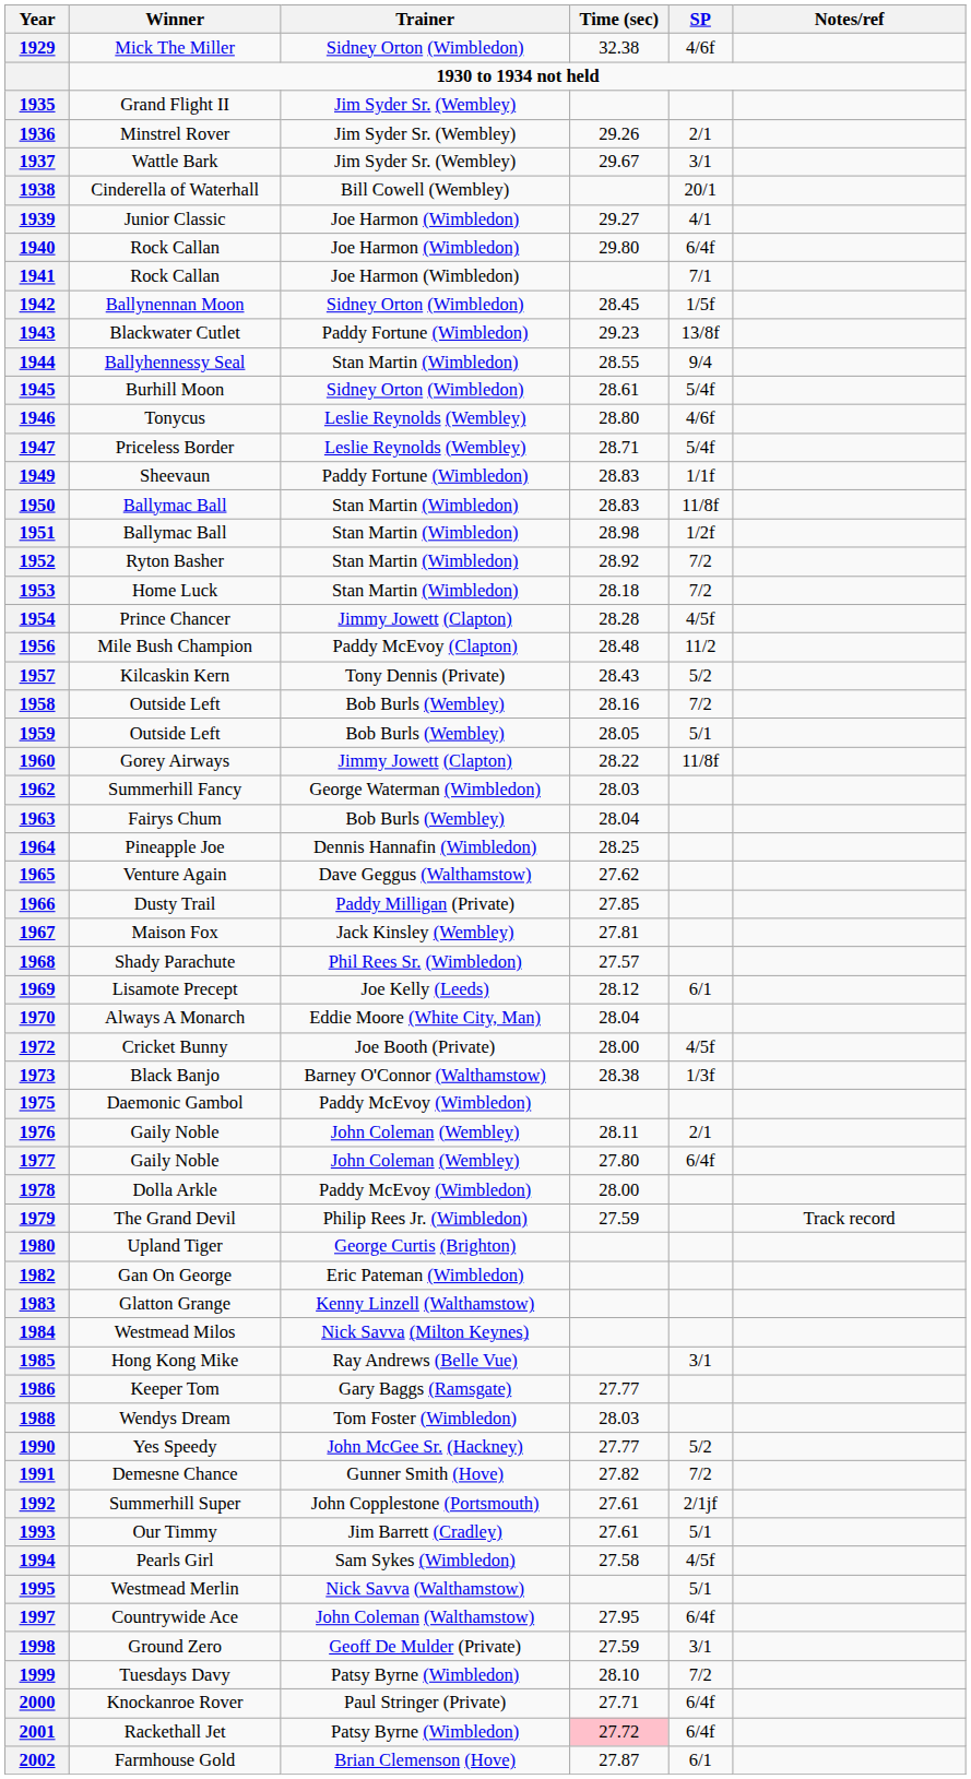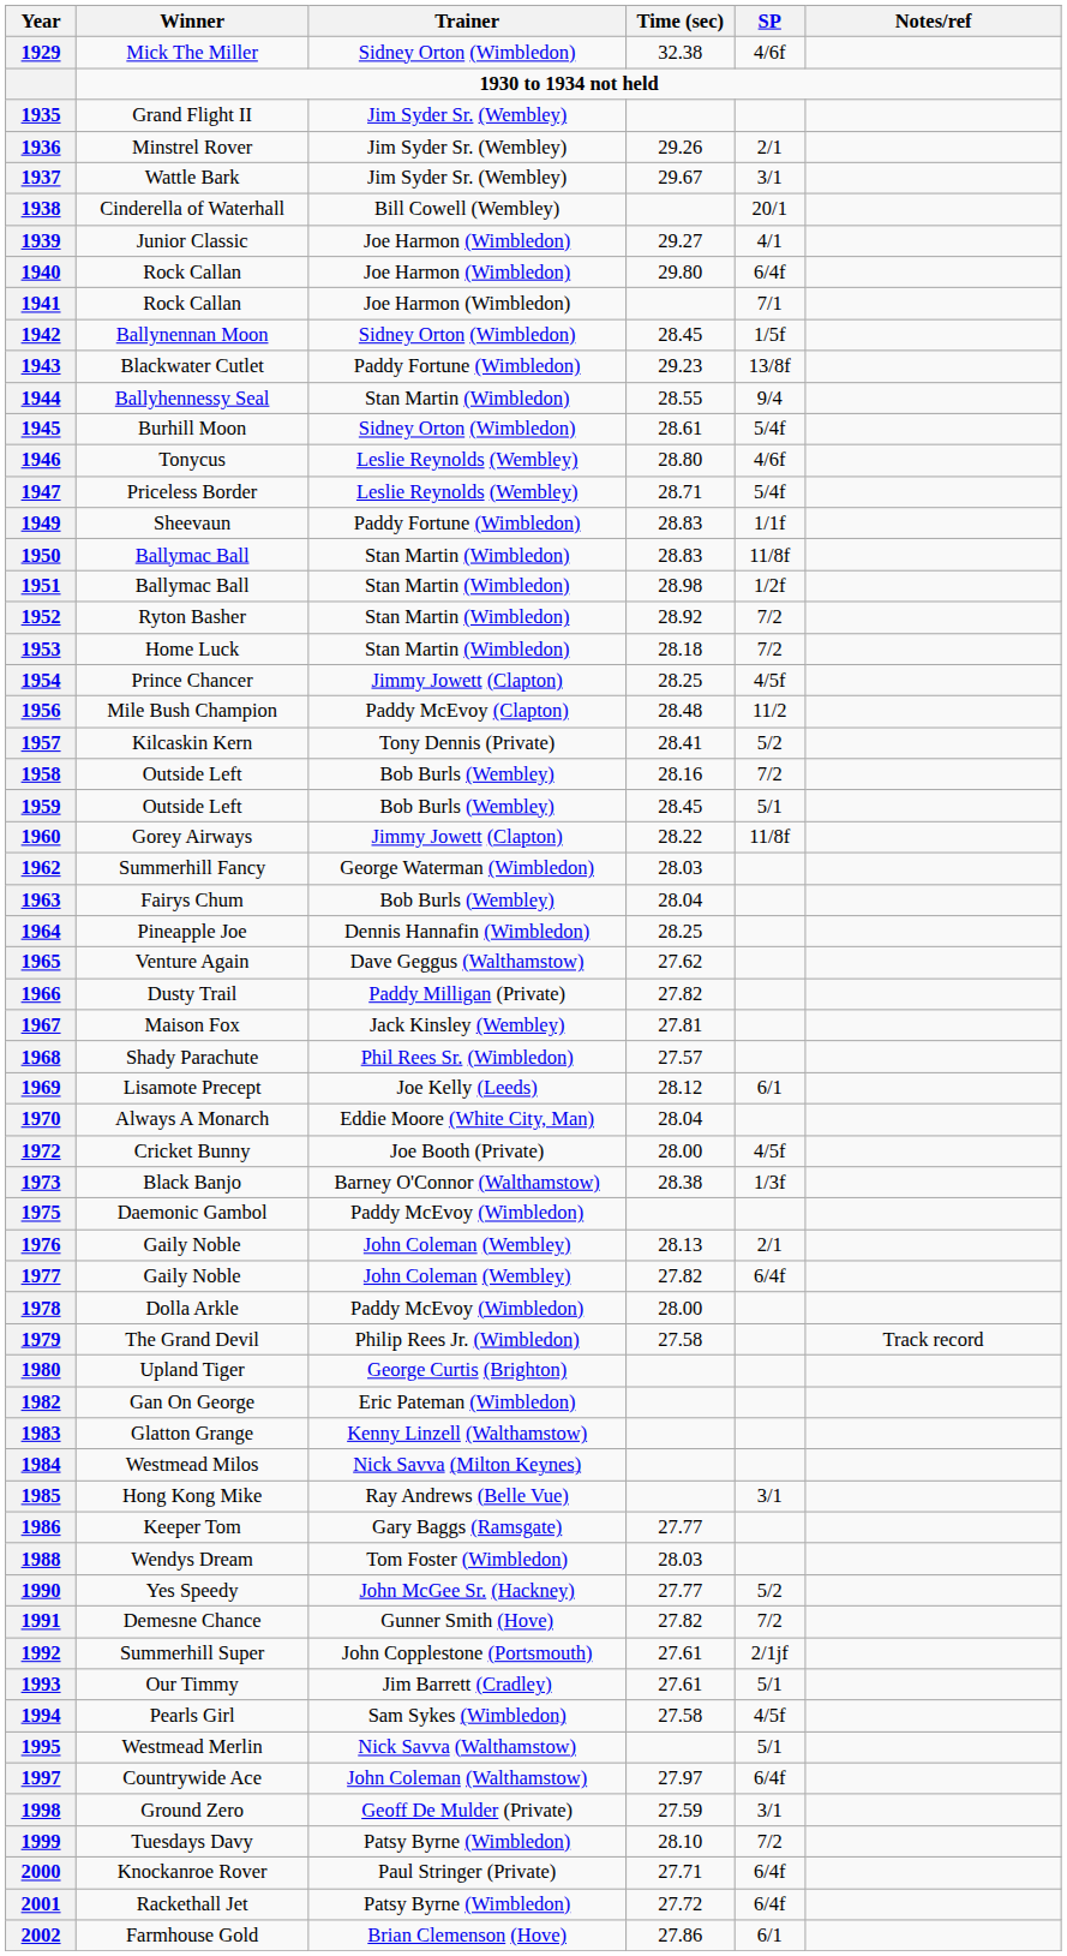 <table class="wikitable" style="text-align:center">
 <tr>
 <th width=50>Year</th>
 <th width=180>Winner</th>
 <th width=250>Trainer</th>
 <th width=80>Time (sec)</th>
 <th width=50><a href='#'>SP</a></th>
 <th width=200>Notes/ref</th>
 </tr>
 <tr>
 <th><a href='#'>1929</a></th>
 <td><a href='#'>Mick The Miller</a></td>
 <td><a href='#'>Sidney Orton</a> <a href='#'>(Wimbledon)</a></td>
 <td>32.38</td>
 <td>4/6f</td>
 <td></td>
 </tr>
 <tr>
 <th></th>
 <td colspan=5><strong>1930 to 1934 not held</strong></td>
 </tr>
 <tr>
 <th><a href='#'>1935</a></th>
 <td>Grand Flight II</td>
 <td><a href='#'>Jim Syder Sr.</a> <a href='#'>(Wembley)</a></td>
 <td></td>
 <td></td>
 <td></td>
 </tr>
 <tr>
 <th><a href='#'>1936</a></th>
 <td>Minstrel Rover</td>
 <td>Jim Syder Sr. (Wembley)</td>
 <td>29.26</td>
 <td>2/1</td>
 <td> </td>
 </tr>
 <tr>
 <th><a href='#'>1937</a></th>
 <td>Wattle Bark</td>
 <td>Jim Syder Sr. (Wembley)</td>
 <td>29.67</td>
 <td>3/1</td>
 <td></td>
 </tr>
 <tr>
 <th><a href='#'>1938</a></th>
 <td>Cinderella of Waterhall</td>
 <td>Bill Cowell (Wembley)</td>
 <td></td>
 <td>20/1</td>
 <td></td>
 </tr>
 <tr>
 <th><a href='#'>1939</a></th>
 <td>Junior Classic</td>
 <td>Joe Harmon <a href='#'>(Wimbledon)</a></td>
 <td>29.27</td>
 <td>4/1</td>
 <td></td>
 </tr>
 <tr>
 <th><a href='#'>1940</a></th>
 <td>Rock Callan</td>
 <td>Joe Harmon <a href='#'>(Wimbledon)</a></td>
 <td>29.80</td>
 <td>6/4f</td>
 <td></td>
 </tr>
 <tr>
 <th><a href='#'>1941</a></th>
 <td>Rock Callan</td>
 <td>Joe Harmon (Wimbledon)</td>
 <td></td>
 <td>7/1</td>
 <td></td>
 </tr>
 <tr>
 <th><a href='#'>1942</a></th>
 <td><a href='#'>Ballynennan Moon</a></td>
 <td><a href='#'>Sidney Orton</a> <a href='#'>(Wimbledon)</a></td>
 <td>28.45</td>
 <td>1/5f</td>
 <td></td>
 </tr>
 <tr>
 <th><a href='#'>1943</a></th>
 <td>Blackwater Cutlet</td>
 <td>Paddy Fortune <a href='#'>(Wimbledon)</a></td>
 <td>29.23</td>
 <td>13/8f</td>
 <td></td>
 </tr>
 <tr>
 <th><a href='#'>1944</a></th>
 <td><a href='#'>Ballyhennessy Seal</a></td>
 <td>Stan Martin <a href='#'>(Wimbledon)</a></td>
 <td>28.55</td>
 <td>9/4</td>
 <td></td>
 </tr>
 <tr>
 <th><a href='#'>1945</a></th>
 <td>Burhill Moon</td>
 <td><a href='#'>Sidney Orton</a> <a href='#'>(Wimbledon)</a></td>
 <td>28.61</td>
 <td>5/4f</td>
 <td></td>
 </tr>
 <tr>
 <th><a href='#'>1946</a></th>
 <td>Tonycus</td>
 <td><a href='#'>Leslie Reynolds</a> <a href='#'>(Wembley)</a></td>
 <td>28.80</td>
 <td>4/6f</td>
 <td></td>
 </tr>
 <tr>
 <th><a href='#'>1947</a></th>
 <td>Priceless Border</td>
 <td><a href='#'>Leslie Reynolds</a> <a href='#'>(Wembley)</a></td>
 <td>28.71</td>
 <td>5/4f</td>
 <td></td>
 </tr>
 <tr>
 <th><a href='#'>1949</a></th>
 <td>Sheevaun</td>
 <td>Paddy Fortune <a href='#'>(Wimbledon)</a></td>
 <td>28.83</td>
 <td>1/1f</td>
 <td> </td>
 </tr>
 <tr>
 <th><a href='#'>1950</a></th>
 <td><a href='#'>Ballymac Ball</a></td>
 <td>Stan Martin <a href='#'>(Wimbledon)</a></td>
 <td>28.83</td>
 <td>11/8f</td>
 <td></td>
 </tr>
 <tr>
 <th><a href='#'>1951</a></th>
 <td>Ballymac Ball</td>
 <td>Stan Martin <a href='#'>(Wimbledon)</a></td>
 <td>28.98</td>
 <td>1/2f</td>
 <td></td>
 </tr>
 <tr>
 <th><a href='#'>1952</a></th>
 <td>Ryton Basher</td>
 <td>Stan Martin <a href='#'>(Wimbledon)</a></td>
 <td>28.92</td>
 <td>7/2</td>
 <td></td>
 </tr>
 <tr>
 <th><a href='#'>1953</a></th>
 <td>Home Luck</td>
 <td>Stan Martin <a href='#'>(Wimbledon)</a></td>
 <td>28.18</td>
 <td>7/2</td>
 <td></td>
 </tr>
 <tr>
 <th><a href='#'>1954</a></th>
 <td>Prince Chancer</td>
 <td><a href='#'>Jimmy Jowett</a> <a href='#'>(Clapton)</a></td>
-<td>28.28</td>
+<td>28.25</td>
 <td>4/5f</td>
 <td></td>
 </tr>
 <tr>
 <th><a href='#'>1956</a></th>
 <td>Mile Bush Champion</td>
 <td>Paddy McEvoy <a href='#'>(Clapton)</a></td>
 <td>28.48</td>
 <td>11/2</td>
 <td></td>
 </tr>
 <tr>
 <th><a href='#'>1957</a></th>
 <td>Kilcaskin Kern</td>
 <td>Tony Dennis (Private)</td>
-<td>28.43</td>
+<td>28.41</td>
 <td>5/2</td>
 <td></td>
 </tr>
 <tr>
 <th><a href='#'>1958</a></th>
 <td>Outside Left</td>
 <td>Bob Burls <a href='#'>(Wembley)</a></td>
 <td>28.16</td>
 <td>7/2</td>
 <td></td>
 </tr>
 <tr>
 <th><a href='#'>1959</a></th>
 <td>Outside Left</td>
 <td>Bob Burls <a href='#'>(Wembley)</a></td>
-<td>28.05</td>
+<td>28.45</td>
 <td>5/1</td>
 <td></td>
 </tr>
 <tr>
 <th><a href='#'>1960</a></th>
 <td>Gorey Airways</td>
 <td><a href='#'>Jimmy Jowett</a> <a href='#'>(Clapton)</a></td>
 <td>28.22</td>
 <td>11/8f</td>
 <td></td>
 </tr>
 <tr>
 <th><a href='#'>1962</a></th>
 <td>Summerhill Fancy</td>
 <td>George Waterman <a href='#'>(Wimbledon)</a></td>
 <td>28.03</td>
 <td></td>
 <td></td>
 </tr>
 <tr>
 <th><a href='#'>1963</a></th>
 <td>Fairys Chum</td>
 <td>Bob Burls <a href='#'>(Wembley)</a></td>
 <td>28.04</td>
 <td></td>
 <td></td>
 </tr>
 <tr>
 <th><a href='#'>1964</a></th>
 <td>Pineapple Joe</td>
 <td>Dennis Hannafin <a href='#'>(Wimbledon)</a></td>
 <td>28.25</td>
 <td></td>
 <td></td>
 </tr>
 <tr>
 <th><a href='#'>1965</a></th>
 <td>Venture Again</td>
 <td>Dave Geggus <a href='#'>(Walthamstow)</a></td>
 <td>27.62</td>
 <td></td>
 <td></td>
 </tr>
 <tr>
 <th><a href='#'>1966</a></th>
 <td>Dusty Trail</td>
 <td><a href='#'>Paddy Milligan</a> (Private)</td>
-<td>27.85</td>
+<td>27.82</td>
 <td></td>
 <td></td>
 </tr>
 <tr>
 <th><a href='#'>1967</a></th>
 <td>Maison Fox</td>
 <td>Jack Kinsley <a href='#'>(Wembley)</a></td>
 <td>27.81</td>
 <td></td>
 <td></td>
 </tr>
 <tr>
 <th><a href='#'>1968</a></th>
 <td>Shady Parachute</td>
 <td><a href='#'>Phil Rees Sr.</a> <a href='#'>(Wimbledon)</a></td>
 <td>27.57</td>
 <td></td>
 <td></td>
 </tr>
 <tr>
 <th><a href='#'>1969</a></th>
 <td>Lisamote Precept</td>
 <td>Joe Kelly <a href='#'>(Leeds)</a></td>
 <td>28.12</td>
 <td>6/1</td>
 <td></td>
 </tr>
 <tr>
 <th><a href='#'>1970</a></th>
 <td>Always A Monarch</td>
 <td>Eddie Moore <a href='#'>(White City, Man)</a></td>
 <td>28.04</td>
 <td></td>
 <td></td>
 </tr>
 <tr>
 <th><a href='#'>1972</a></th>
 <td>Cricket Bunny</td>
 <td>Joe Booth (Private)</td>
 <td>28.00</td>
 <td>4/5f</td>
 <td></td>
 </tr>
 <tr>
 <th><a href='#'>1973</a></th>
 <td>Black Banjo</td>
 <td>Barney O'Connor <a href='#'>(Walthamstow)</a></td>
 <td>28.38</td>
 <td>1/3f</td>
 <td></td>
 </tr>
 <tr>
 <th><a href='#'>1975</a></th>
 <td>Daemonic Gambol</td>
 <td>Paddy McEvoy <a href='#'>(Wimbledon)</a></td>
 <td></td>
 <td></td>
 <td></td>
 </tr>
 <tr>
 <th><a href='#'>1976</a></th>
 <td>Gaily Noble</td>
 <td><a href='#'>John Coleman</a> <a href='#'>(Wembley)</a></td>
-<td>28.11</td>
+<td>28.13</td>
 <td>2/1</td>
 <td></td>
 </tr>
 <tr>
 <th><a href='#'>1977</a></th>
 <td>Gaily Noble</td>
 <td><a href='#'>John Coleman</a> <a href='#'>(Wembley)</a></td>
-<td>27.80</td>
+<td>27.82</td>
 <td>6/4f</td>
 <td></td>
 </tr>
 <tr>
 <th><a href='#'>1978</a></th>
 <td>Dolla Arkle</td>
 <td>Paddy McEvoy <a href='#'>(Wimbledon)</a></td>
 <td>28.00</td>
 <td></td>
 <td></td>
 </tr>
 <tr>
 <th><a href='#'>1979</a></th>
 <td>The Grand Devil</td>
 <td>Philip Rees Jr. <a href='#'>(Wimbledon)</a></td>
-<td>27.59</td>
+<td>27.58</td>
 <td></td>
 <td>Track record</td>
 </tr>
 <tr>
 <th><a href='#'>1980</a></th>
 <td>Upland Tiger</td>
 <td><a href='#'>George Curtis</a> <a href='#'>(Brighton)</a></td>
 <td></td>
 <td></td>
 <td></td>
 </tr>
 <tr>
 <th><a href='#'>1982</a></th>
 <td>Gan On George</td>
 <td>Eric Pateman <a href='#'>(Wimbledon)</a></td>
 <td></td>
 <td></td>
 <td></td>
 </tr>
 <tr>
 <th><a href='#'>1983</a></th>
 <td>Glatton Grange</td>
 <td><a href='#'>Kenny Linzell</a> <a href='#'>(Walthamstow)</a></td>
 <td></td>
 <td></td>
 <td></td>
 </tr>
 <tr>
 <th><a href='#'>1984</a></th>
 <td>Westmead Milos</td>
 <td><a href='#'>Nick Savva</a> <a href='#'>(Milton Keynes)</a></td>
 <td></td>
 <td></td>
 <td></td>
 </tr>
 <tr>
 <th><a href='#'>1985</a></th>
 <td>Hong Kong Mike</td>
 <td>Ray Andrews <a href='#'>(Belle Vue)</a></td>
 <td></td>
 <td>3/1</td>
 <td></td>
 </tr>
 <tr>
 <th><a href='#'>1986</a></th>
 <td>Keeper Tom</td>
 <td>Gary Baggs <a href='#'>(Ramsgate)</a></td>
 <td>27.77</td>
 <td></td>
 <td></td>
 </tr>
 <tr>
 <th><a href='#'>1988</a></th>
 <td>Wendys Dream</td>
 <td>Tom Foster <a href='#'>(Wimbledon)</a></td>
 <td>28.03</td>
 <td></td>
 <td></td>
 </tr>
 <tr>
 <th><a href='#'>1990</a></th>
 <td>Yes Speedy</td>
 <td><a href='#'>John McGee Sr.</a> <a href='#'>(Hackney)</a></td>
 <td>27.77</td>
 <td>5/2</td>
 <td></td>
 </tr>
 <tr>
 <th><a href='#'>1991</a></th>
 <td>Demesne Chance</td>
 <td>Gunner Smith <a href='#'>(Hove)</a></td>
 <td>27.82</td>
 <td>7/2</td>
 <td></td>
 </tr>
 <tr>
 <th><a href='#'>1992</a></th>
 <td>Summerhill Super</td>
 <td>John Copplestone <a href='#'>(Portsmouth)</a></td>
 <td>27.61</td>
 <td>2/1jf</td>
 <td></td>
 </tr>
 <tr>
 <th><a href='#'>1993</a></th>
 <td>Our Timmy</td>
 <td>Jim Barrett <a href='#'>(Cradley)</a></td>
 <td>27.61</td>
 <td>5/1</td>
 <td></td>
 </tr>
 <tr>
 <th><a href='#'>1994</a></th>
 <td>Pearls Girl</td>
 <td>Sam Sykes <a href='#'>(Wimbledon)</a></td>
 <td>27.58</td>
 <td>4/5f</td>
 <td></td>
 </tr>
 <tr>
 <th><a href='#'>1995</a></th>
 <td>Westmead Merlin</td>
 <td><a href='#'>Nick Savva</a> <a href='#'>(Walthamstow)</a></td>
 <td></td>
 <td>5/1</td>
 <td></td>
 </tr>
 <tr>
 <th><a href='#'>1997</a></th>
 <td>Countrywide Ace</td>
 <td><a href='#'>John Coleman</a> <a href='#'>(Walthamstow)</a></td>
-<td>27.95</td>
+<td>27.97</td>
 <td>6/4f</td>
 <td></td>
 </tr>
 <tr>
 <th><a href='#'>1998</a></th>
 <td>Ground Zero</td>
 <td><a href='#'>Geoff De Mulder</a> (Private)</td>
 <td>27.59</td>
 <td>3/1</td>
 <td></td>
 </tr>
 <tr>
 <th><a href='#'>1999</a></th>
 <td>Tuesdays Davy</td>
 <td>Patsy Byrne <a href='#'>(Wimbledon)</a></td>
 <td>28.10</td>
 <td>7/2</td>
 <td></td>
 </tr>
 <tr>
 <th><a href='#'>2000</a></th>
 <td>Knockanroe Rover</td>
 <td>Paul Stringer (Private)</td>
 <td>27.71</td>
 <td>6/4f</td>
 <td></td>
 </tr>
 <tr>
 <th><a href='#'>2001</a></th>
 <td>Rackethall Jet</td>
 <td>Patsy Byrne <a href='#'>(Wimbledon)</a></td>
-<td style="background: pink;">27.72</td>
+<td>27.72</td>
 <td>6/4f</td>
 <td></td>
 </tr>
 <tr>
 <th><a href='#'>2002</a></th>
 <td>Farmhouse Gold</td>
 <td><a href='#'>Brian Clemenson</a> <a href='#'>(Hove)</a></td>
-<td>27.87</td>
+<td>27.86</td>
 <td>6/1</td>
 <td></td>
 </tr>
 </table>
